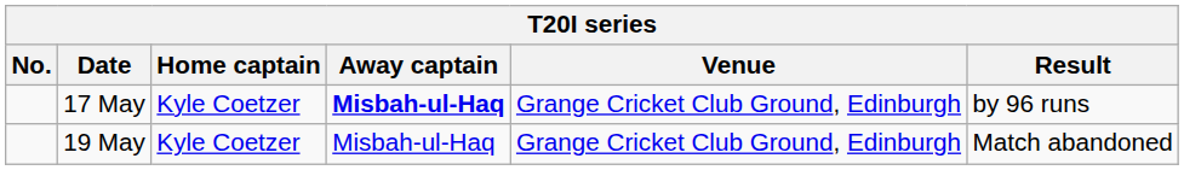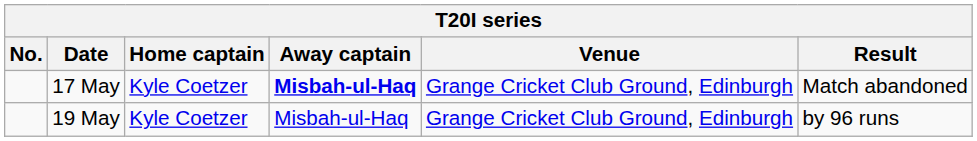 <table class="wikitable">
 <tr>
 <th colspan="9">T20I series</th>
 </tr>
 <tr>
 <th>No.</th>
 <th>Date</th>
 <th>Home captain</th>
 <th>Away captain</th>
 <th>Venue</th>
 <th>Result</th>
 </tr>
 <tr>
 <td></td>
 <td>17 May</td>
 <td><a href='#'>Kyle Coetzer</a></td>
 <td><strong><a href='#'>Misbah-ul-Haq</a></strong></td>
 <td><a href='#'>Grange Cricket Club Ground</a>, <a href='#'>Edinburgh</a></td>
-<td> by 96 runs</td>
+<td>Match abandoned</td>
 </tr>
 <tr>
 <td></td>
 <td>19 May</td>
 <td><a href='#'>Kyle Coetzer</a></td>
 <td><a href='#'>Misbah-ul-Haq</a></td>
 <td><a href='#'>Grange Cricket Club Ground</a>, <a href='#'>Edinburgh</a></td>
-<td>Match abandoned</td>
+<td> by 96 runs</td>
 </tr>
 </table>
